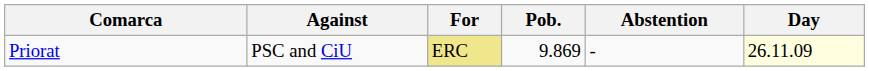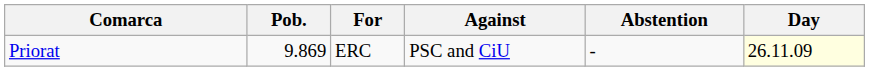 <table class="wikitable sortable"  style="width:700px; font-size:95%;">
 <tr>
 <th width=190>Comarca</th>
+<th>Pob.</th>
+<th>For</th>
 <th>Against</th>
-<th>For</th>
-<th>Pob.</th>
 <th>Abstention</th>
 <th>Day</th>
 </tr>
 <tr>
 <td><a href='#'>Priorat</a></td>
+<td align=right>9.869</td>
+<td>ERC</td>
 <td>PSC and <a href='#'>CiU</a></td>
-<td style="background: khaki;">ERC</td>
-<td align=right>9.869</td>
 <td>-</td>
 <td style="background: lightyellow;">26.11.09</td>
 </tr>
 </table>
